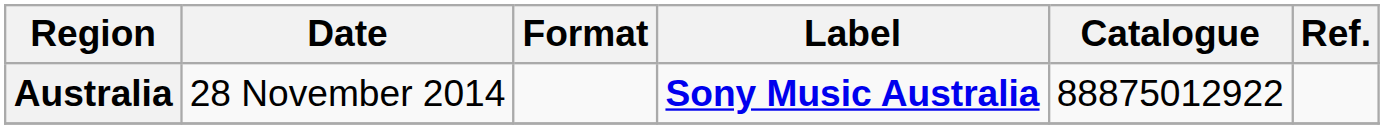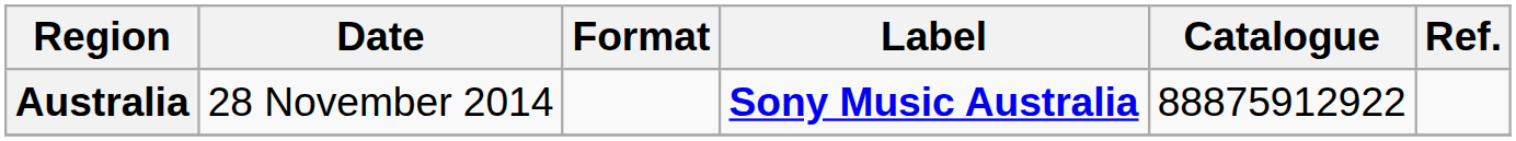 <table class="wikitable plainrowheaders">
 <tr>
 <th scope="col">Region</th>
 <th scope="col">Date</th>
 <th scope="col">Format</th>
 <th scope="col">Label</th>
 <th scope="col">Catalogue</th>
 <th scope="col">Ref.</th>
 </tr>
 <tr>
 <th scope="row">Australia</th>
 <td>28 November 2014</td>
 <td></td>
 <td><strong><a href='#'>Sony Music Australia</a></strong></td>
-<td>88875012922</td>
+<td>88875912922</td>
 <td style="text-align:center;"></td>
 </tr>
 <tr>
 </tr>
 </table>
